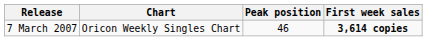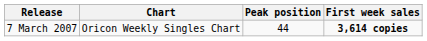 <table class="wikitable">
 <tr>
 <th>Release</th>
 <th>Chart</th>
 <th>Peak position</th>
 <th>First week sales</th>
 </tr>
 <tr>
 <td>7 March 2007</td>
 <td>Oricon Weekly Singles Chart</td>
-<td align="center">46</td>
+<td align="center">44</td>
 <td align="center"><strong>3,614 copies</strong></td>
 </tr>
 </table>
